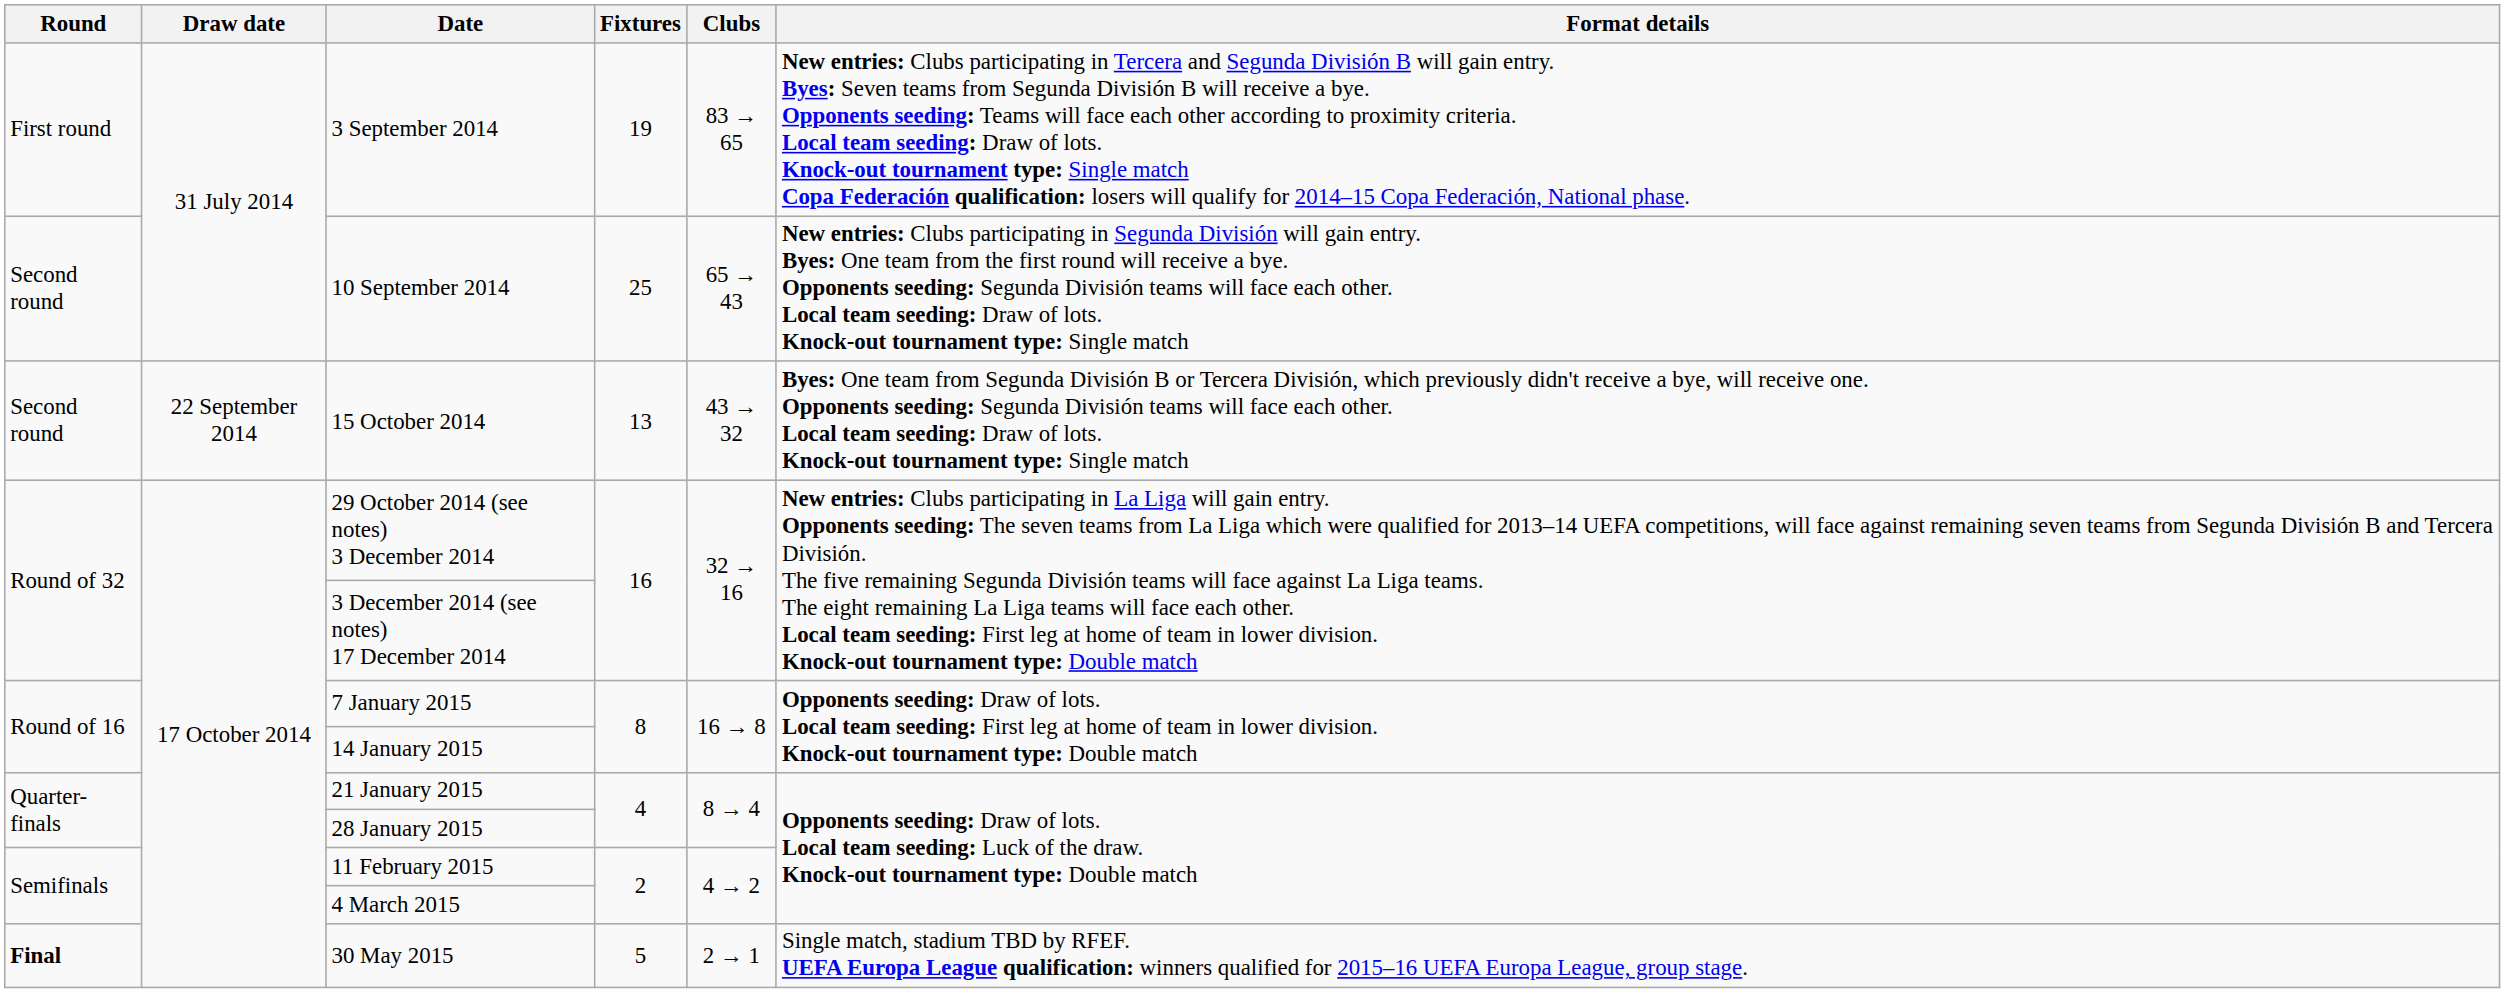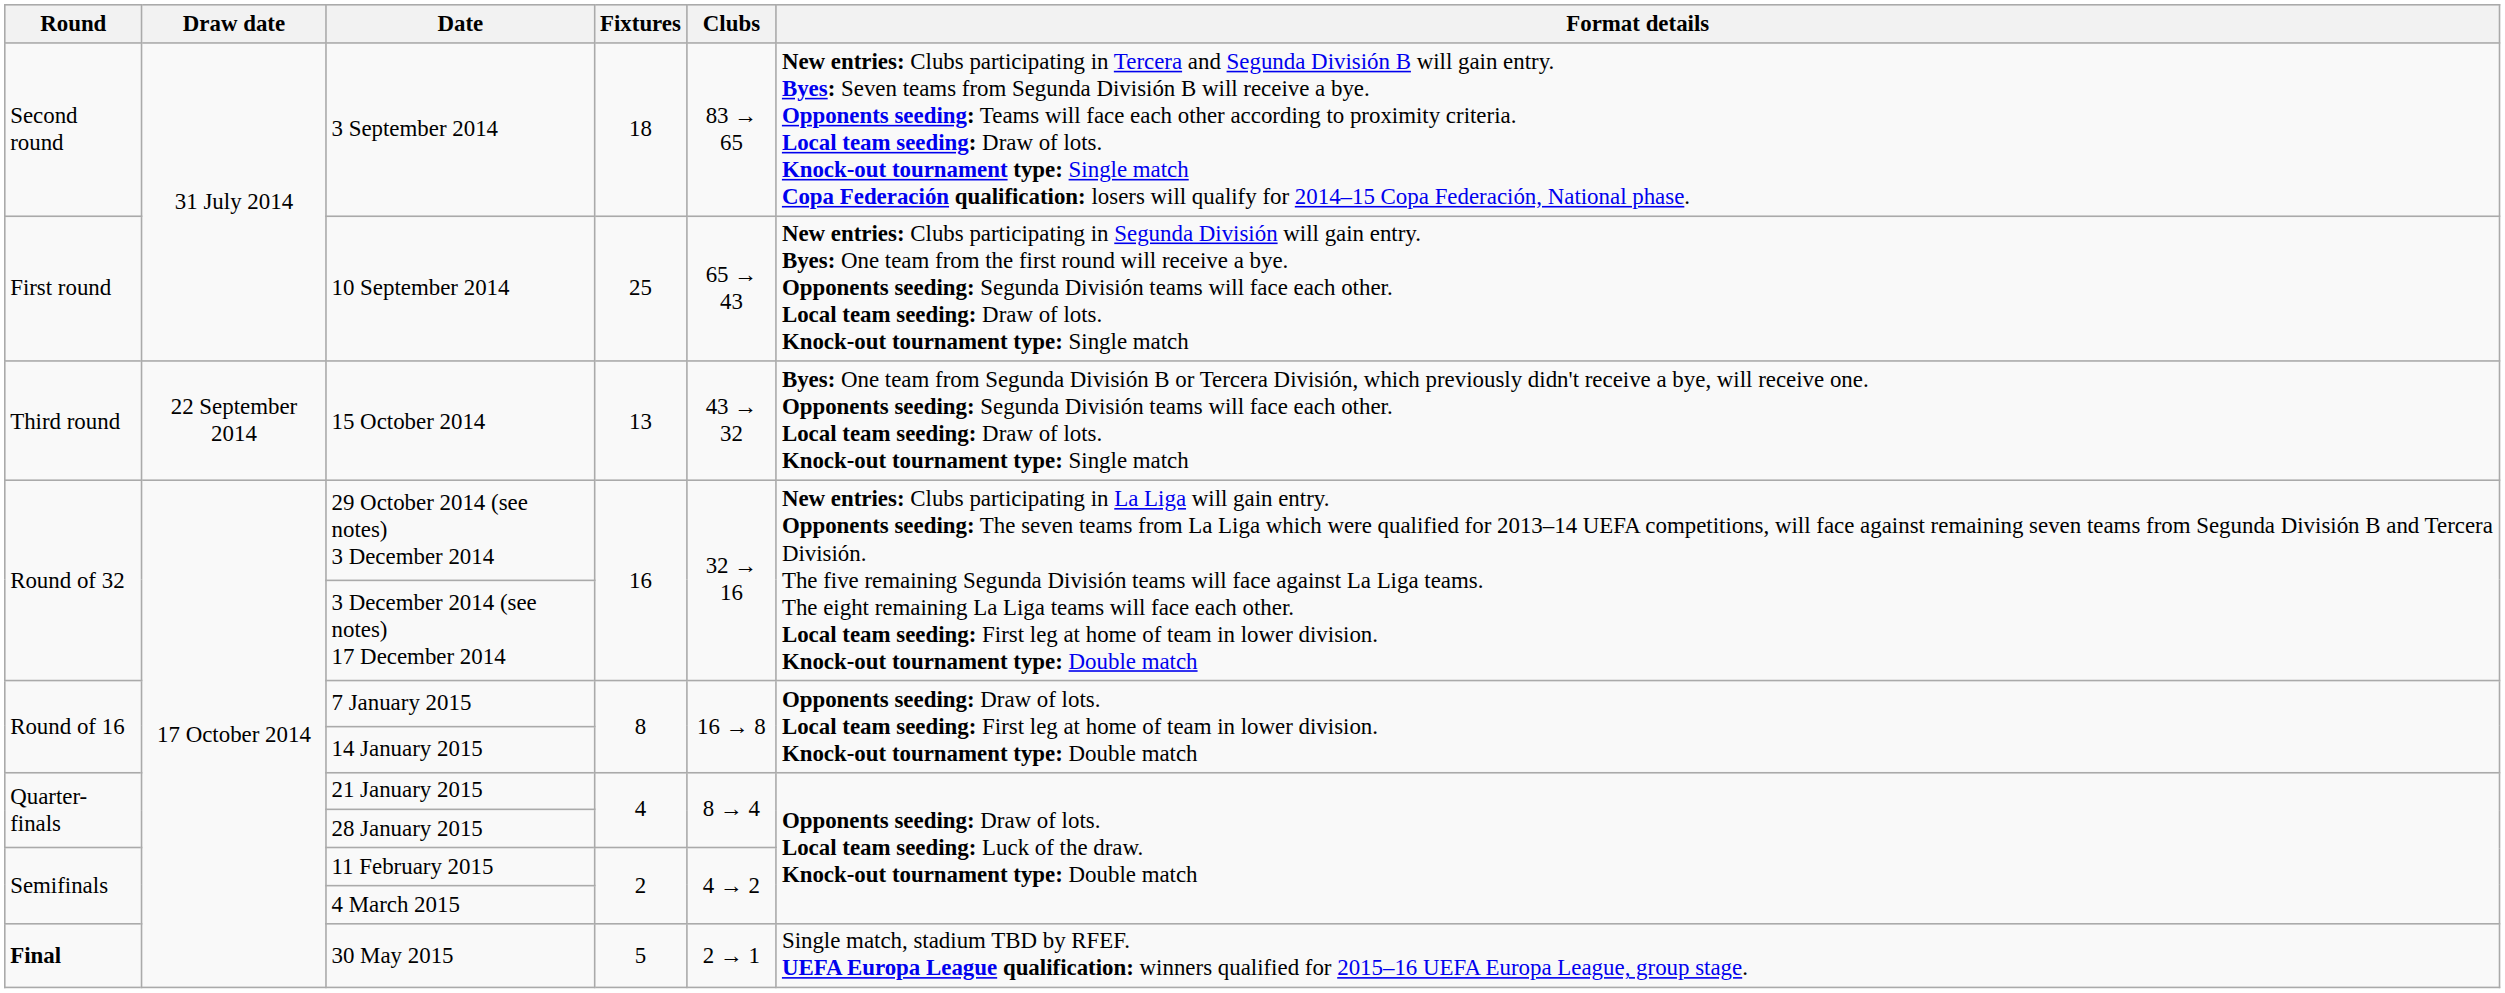 <table class="wikitable" style="font-size:90%">
 <tr>
 <th>Round</th>
 <th>Draw date</th>
 <th>Date</th>
 <th>Fixtures</th>
 <th width=50>Clubs</th>
 <th>Format details</th>
 </tr>
 <tr>
-<td>First round</td>
+<td>Second round</td>
 <td style="text-align:center;" rowspan="2">31 July 2014</td>
 <td>3 September 2014</td>
-<td style="text-align:center;">19</td>
+<td style="text-align:center;">18</td>
 <td style="text-align:center;">83 → 65</td>
 <td><strong>New entries:</strong> Clubs participating in <a href='#'>Tercera</a> and <a href='#'>Segunda División B</a> will gain entry.<br><strong><a href='#'>Byes</a>:</strong> Seven teams from Segunda División B will receive a bye.<br><strong><a href='#'>Opponents seeding</a>:</strong> Teams will face each other according to proximity criteria.<br><strong><a href='#'>Local team seeding</a>:</strong> Draw of lots.<br><strong><a href='#'>Knock-out tournament</a> type:</strong> <a href='#'>Single match</a><br><strong><a href='#'>Copa Federación</a> qualification:</strong> losers will qualify for <a href='#'>2014–15 Copa Federación, National phase</a>.</td>
 </tr>
 <tr>
-<td>Second round</td>
+<td>First round</td>
 <td>10 September 2014</td>
 <td style="text-align:center;">25</td>
 <td style="text-align:center;">65 → 43</td>
 <td><strong>New entries:</strong> Clubs participating in <a href='#'>Segunda División</a> will gain entry.<br><strong>Byes:</strong> One team from the first round will receive a bye.<br><strong>Opponents seeding:</strong> Segunda División teams will face each other.<br><strong>Local team seeding:</strong> Draw of lots.<br><strong>Knock-out tournament type:</strong> Single match</td>
 </tr>
 <tr>
-<td>Second round</td>
+<td>Third round</td>
 <td align=center>22 September 2014</td>
 <td>15 October 2014</td>
 <td style="text-align:center;">13</td>
 <td style="text-align:center;">43 → 32</td>
 <td><strong>Byes:</strong> One team from Segunda División B or Tercera División, which previously didn't receive a bye, will receive one.<br><strong>Opponents seeding:</strong> Segunda División teams will face each other.<br><strong>Local team seeding:</strong> Draw of lots.<br><strong>Knock-out tournament type:</strong> Single match</td>
 </tr>
 <tr>
 <td rowspan="2">Round of 32</td>
 <td rowspan="9" style="text-align:center;">17 October 2014</td>
 <td>29 October 2014 (see notes)<br>3 December 2014</td>
 <td rowspan="2" style="text-align:center;">16</td>
 <td rowspan="2" style="text-align:center;">32 → 16</td>
 <td rowspan="2"><strong>New entries:</strong> Clubs participating in <a href='#'>La Liga</a> will gain entry.<br><strong>Opponents seeding:</strong> The seven teams from La Liga which were qualified for 2013–14 UEFA competitions, will face against remaining seven teams from Segunda División B and Tercera División.<br>The five remaining Segunda División teams will face against La Liga teams.<br>The eight remaining La Liga teams will face each other.<br><strong>Local team seeding:</strong> First leg at home of team in lower division.<br><strong>Knock-out tournament type:</strong> <a href='#'>Double match</a></td>
 </tr>
 <tr>
 <td>3 December 2014 (see notes)<br>17 December 2014</td>
 </tr>
 <tr>
 <td rowspan="2">Round of 16</td>
 <td>7 January 2015</td>
 <td rowspan="2" style="text-align:center;">8</td>
 <td rowspan="2" style="text-align:center;">16 → 8</td>
 <td rowspan="2"><strong>Opponents seeding:</strong> Draw of lots.<br><strong>Local team seeding:</strong> First leg at home of team in lower division.<br><strong>Knock-out tournament type:</strong> Double match</td>
 </tr>
 <tr>
 <td>14 January 2015</td>
 </tr>
 <tr>
 <td rowspan="2">Quarter-finals</td>
 <td>21 January 2015</td>
 <td rowspan="2" style="text-align:center;">4</td>
 <td rowspan="2" style="text-align:center;">8 → 4</td>
 <td rowspan="4"><strong>Opponents seeding:</strong> Draw of lots.<br><strong>Local team seeding:</strong> Luck of the draw.<br><strong>Knock-out tournament type:</strong> Double match</td>
 </tr>
 <tr>
 <td>28 January 2015</td>
 </tr>
 <tr>
 <td rowspan="2">Semifinals</td>
 <td>11 February 2015</td>
 <td rowspan="2" style="text-align:center;">2</td>
 <td rowspan="2" style="text-align:center;">4 → 2</td>
 </tr>
 <tr>
 <td>4 March 2015</td>
 </tr>
 <tr>
 <td><strong>Final</strong></td>
 <td>30 May 2015</td>
 <td style="text-align:center;">5</td>
 <td style="text-align:center;">2 → 1</td>
 <td>Single match, stadium TBD by RFEF.<br><strong><a href='#'>UEFA Europa League</a> qualification:</strong> winners qualified for <a href='#'>2015–16 UEFA Europa League, group stage</a>.</td>
 </tr>
 </table>
